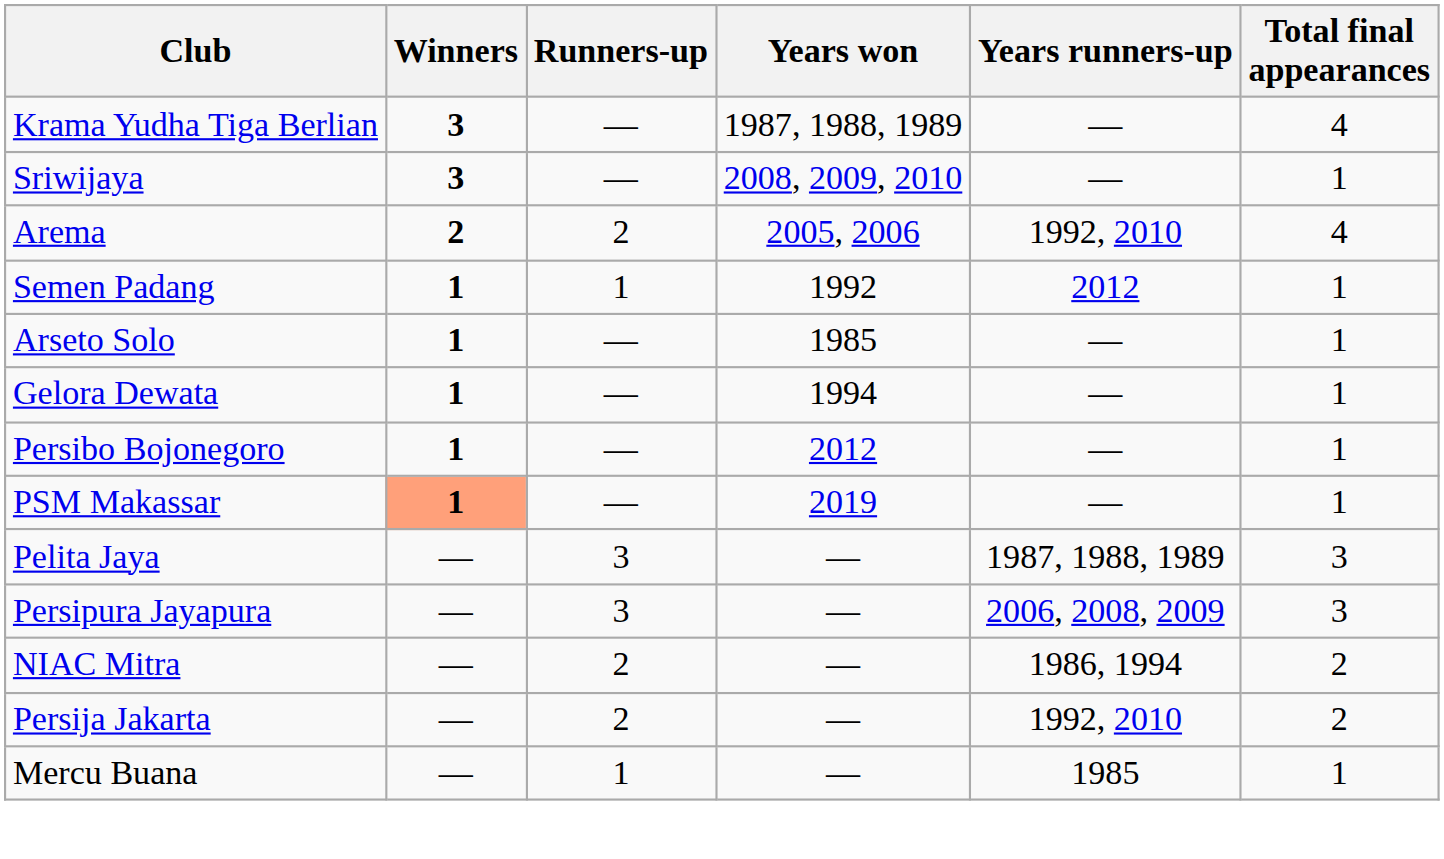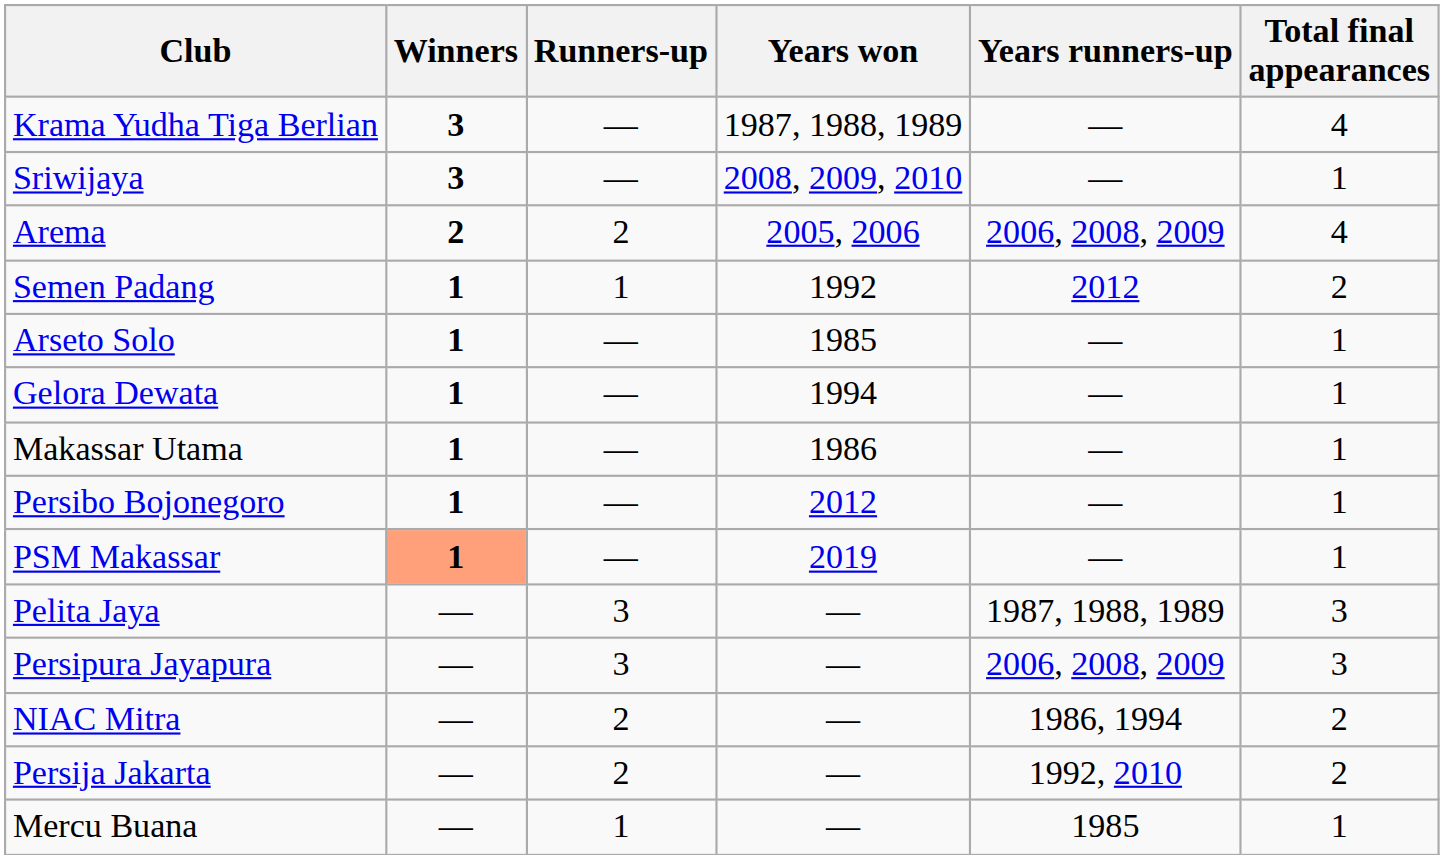 <table class="wikitable sortable" style="text-align: center;">
 <tr>
 <th>Club</th>
 <th>Winners</th>
 <th>Runners-up</th>
 <th>Years won</th>
 <th>Years runners-up</th>
 <th scope="col">Total final<br>appearances</th>
 </tr>
 <tr>
 <td align=left><a href='#'>Krama Yudha Tiga Berlian</a></td>
 <td><strong>3</strong></td>
 <td>—</td>
 <td>1987, 1988, 1989</td>
 <td>—</td>
 <td>4</td>
 </tr>
 <tr>
 <td align=left><a href='#'>Sriwijaya</a></td>
 <td><strong>3</strong></td>
 <td>—</td>
 <td><a href='#'>2008</a>, <a href='#'>2009</a>, <a href='#'>2010</a></td>
 <td>—</td>
 <td>1</td>
 </tr>
 <tr>
 <td align=left><a href='#'>Arema</a></td>
 <td><strong>2</strong></td>
 <td>2</td>
 <td><a href='#'>2005</a>, <a href='#'>2006</a></td>
-<td>1992, <a href='#'>2010</a></td>
+<td><a href='#'>2006</a>, <a href='#'>2008</a>, <a href='#'>2009</a></td>
 <td>4</td>
 </tr>
 <tr>
 <td align=left><a href='#'>Semen Padang</a></td>
 <td><strong>1</strong></td>
 <td>1</td>
 <td>1992</td>
 <td><a href='#'>2012</a></td>
-<td>1</td>
+<td>2</td>
 </tr>
 <tr>
 <td align=left><a href='#'>Arseto Solo</a></td>
 <td><strong>1</strong></td>
 <td>—</td>
 <td>1985</td>
 <td>—</td>
 <td>1</td>
 </tr>
 <tr>
 <td align=left><a href='#'>Gelora Dewata</a></td>
 <td><strong>1</strong></td>
 <td>—</td>
 <td>1994</td>
+<td>—</td>
+<td>1</td>
+</tr>
+<tr>
+<td align=left>Makassar Utama</td>
+<td><strong>1</strong></td>
+<td>—</td>
+<td>1986</td>
 <td>—</td>
 <td>1</td>
 </tr>
 <tr>
 <td align=left><a href='#'>Persibo Bojonegoro</a></td>
 <td><strong>1</strong></td>
 <td>—</td>
 <td><a href='#'>2012</a></td>
 <td>—</td>
 <td>1</td>
 </tr>
 <tr>
 <td align=left><a href='#'>PSM Makassar</a></td>
 <td style="background: lightsalmon;"><strong>1</strong></td>
 <td>—</td>
 <td><a href='#'>2019</a></td>
 <td>—</td>
 <td>1</td>
 </tr>
 <tr>
 <td align=left><a href='#'>Pelita Jaya</a></td>
 <td>—</td>
 <td>3</td>
 <td>—</td>
 <td>1987, 1988, 1989</td>
 <td>3</td>
 </tr>
 <tr>
 <td align=left><a href='#'>Persipura Jayapura</a></td>
 <td>—</td>
 <td>3</td>
 <td>—</td>
 <td><a href='#'>2006</a>, <a href='#'>2008</a>, <a href='#'>2009</a></td>
 <td>3</td>
 </tr>
 <tr>
 <td align=left><a href='#'>NIAC Mitra</a></td>
 <td>—</td>
 <td>2</td>
 <td>—</td>
 <td>1986, 1994</td>
 <td>2</td>
 </tr>
 <tr>
 <td align=left><a href='#'>Persija Jakarta</a></td>
 <td>—</td>
 <td>2</td>
 <td>—</td>
 <td>1992, <a href='#'>2010</a></td>
 <td>2</td>
 </tr>
 <tr>
 <td align=left>Mercu Buana</td>
 <td>—</td>
 <td>1</td>
 <td>—</td>
 <td>1985</td>
 <td>1</td>
 </tr>
 </table>
